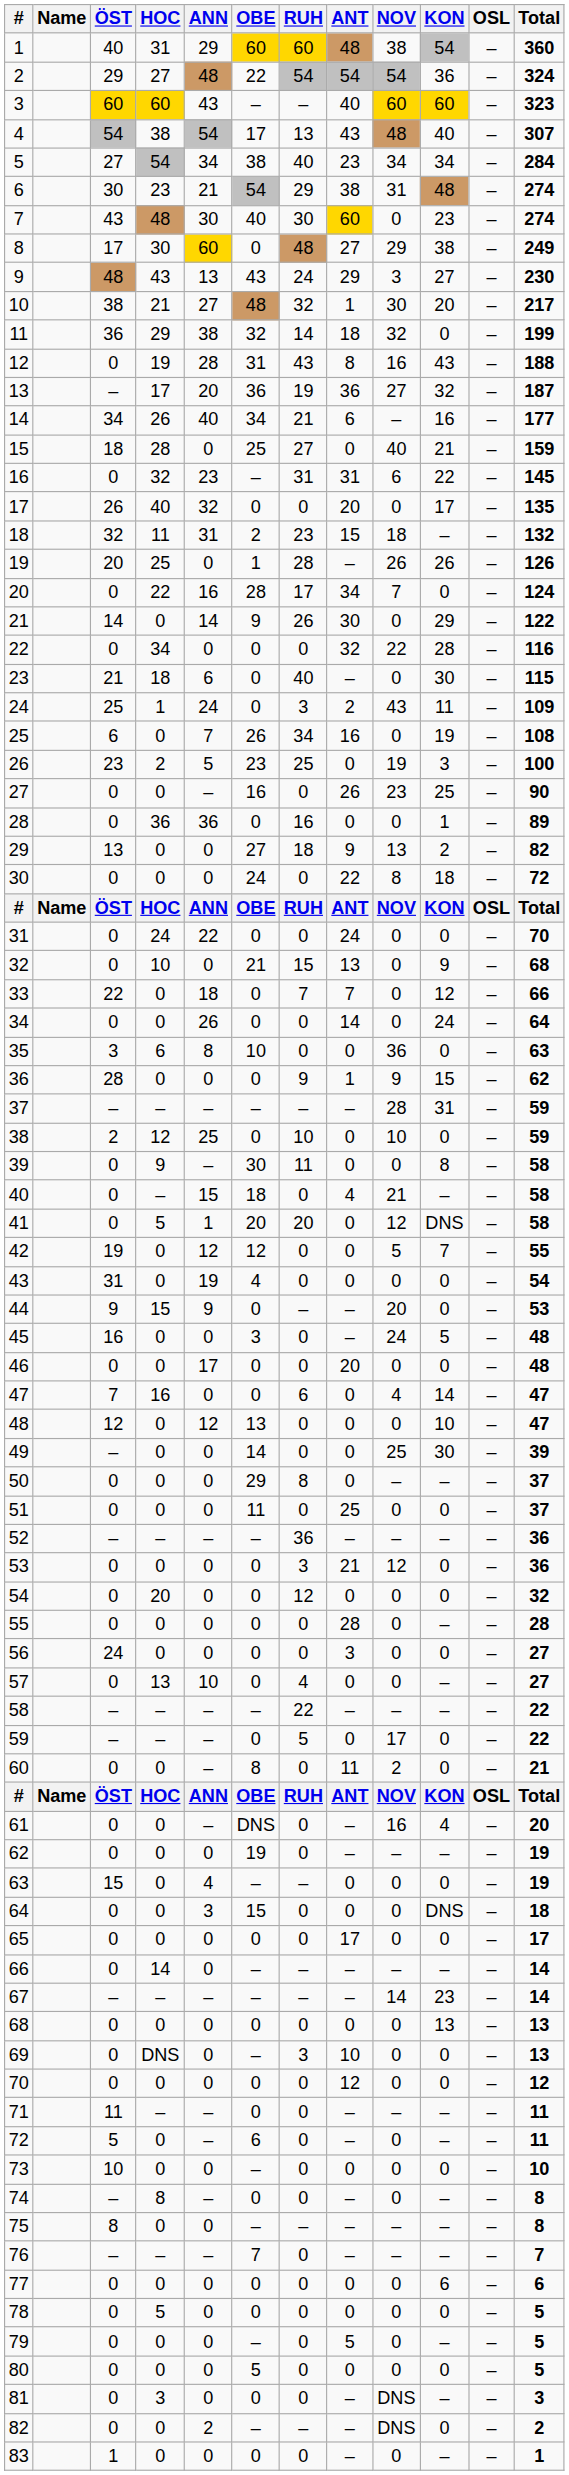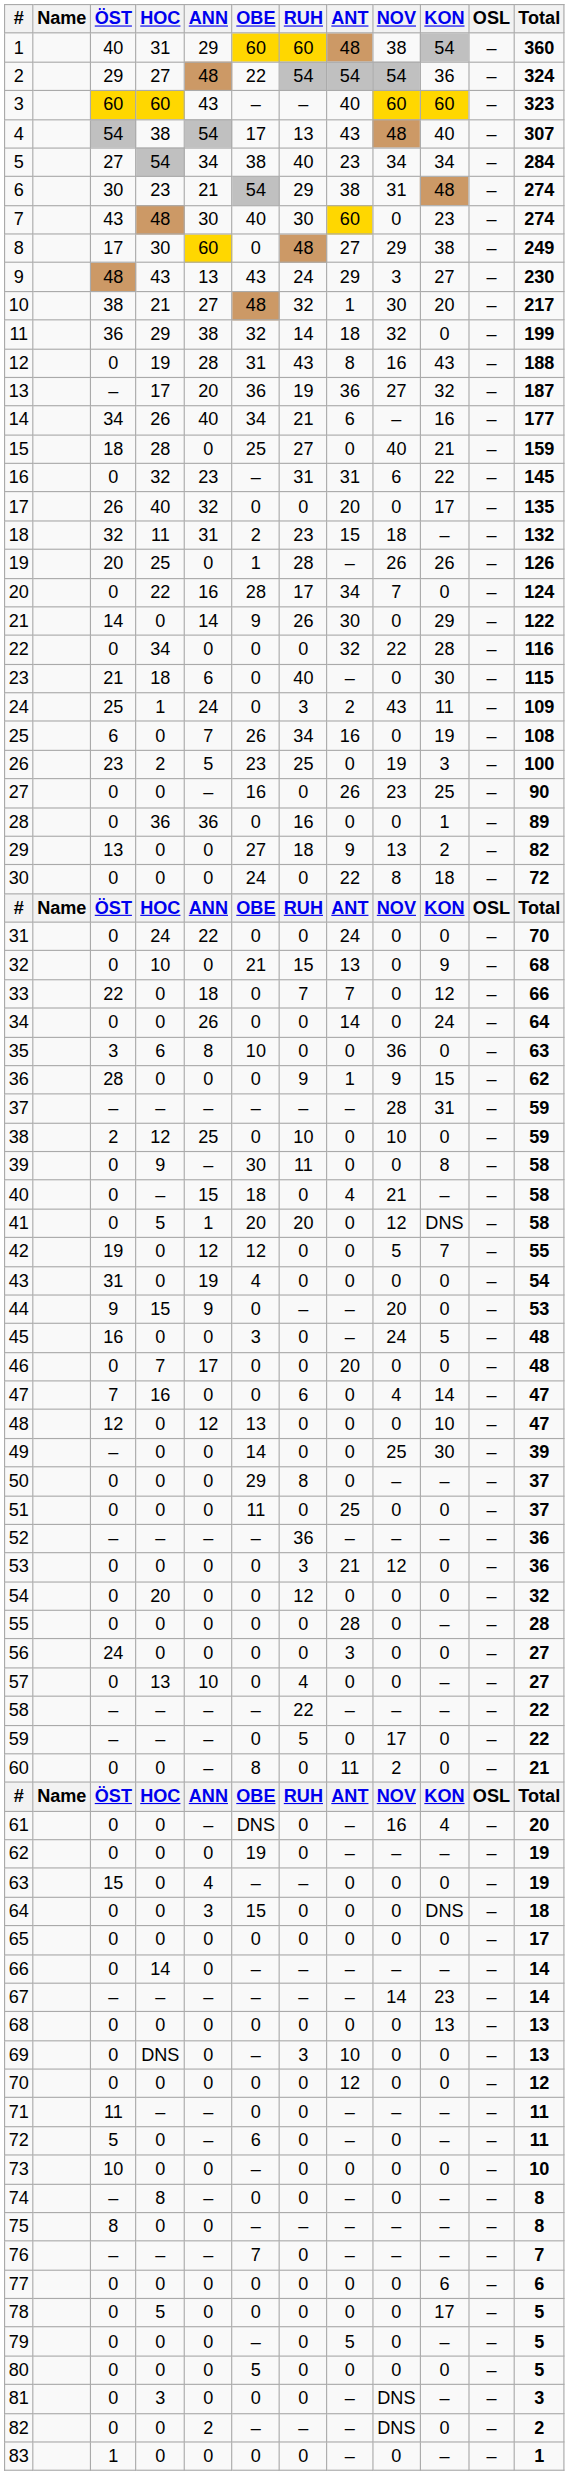 <table class="wikitable sortable" style="text-align:center;">
 <tr>
 <th>#</th>
 <th>Name</th>
 <th><a href='#'>ÖST</a></th>
 <th><a href='#'>HOC</a></th>
 <th><a href='#'>ANN</a></th>
 <th><a href='#'>OBE</a></th>
 <th><a href='#'>RUH</a></th>
 <th><a href='#'>ANT</a></th>
 <th><a href='#'>NOV</a></th>
 <th><a href='#'>KON</a></th>
 <th>OSL</th>
 <th><strong>Total</strong> </th>
 </tr>
 <tr>
 <td>1</td>
 <td align="left"></td>
 <td>40</td>
 <td>31</td>
 <td>29</td>
 <td bgcolor="gold">60</td>
 <td bgcolor="gold">60</td>
 <td bgcolor="CC9966">48</td>
 <td>38</td>
 <td bgcolor="silver">54</td>
 <td>–</td>
 <td><strong>360</strong></td>
 </tr>
 <tr>
 <td>2</td>
 <td align="left"></td>
 <td>29</td>
 <td>27</td>
 <td bgcolor="CC9966">48</td>
 <td>22</td>
 <td bgcolor="silver">54</td>
 <td bgcolor="silver">54</td>
 <td bgcolor="silver">54</td>
 <td>36</td>
 <td>–</td>
 <td><strong>324</strong></td>
 </tr>
 <tr>
 <td>3</td>
 <td align="left"></td>
 <td bgcolor="gold">60</td>
 <td bgcolor="gold">60</td>
 <td>43</td>
 <td>–</td>
 <td>–</td>
 <td>40</td>
 <td bgcolor="gold">60</td>
 <td bgcolor="gold">60</td>
 <td>–</td>
 <td><strong>323</strong></td>
 </tr>
 <tr>
 <td>4</td>
 <td align="left"></td>
 <td bgcolor="silver">54</td>
 <td>38</td>
 <td bgcolor="silver">54</td>
 <td>17</td>
 <td>13</td>
 <td>43</td>
 <td bgcolor="CC9966">48</td>
 <td>40</td>
 <td>–</td>
 <td><strong>307</strong></td>
 </tr>
 <tr>
 <td>5</td>
 <td align="left"></td>
 <td>27</td>
 <td bgcolor="silver">54</td>
 <td>34</td>
 <td>38</td>
 <td>40</td>
 <td>23</td>
 <td>34</td>
 <td>34</td>
 <td>–</td>
 <td><strong>284</strong></td>
 </tr>
 <tr>
 <td>6</td>
 <td align="left"></td>
 <td>30</td>
 <td>23</td>
 <td>21</td>
 <td bgcolor="silver">54</td>
 <td>29</td>
 <td>38</td>
 <td>31</td>
 <td bgcolor="CC9966">48</td>
 <td>–</td>
 <td><strong>274</strong></td>
 </tr>
 <tr>
 <td>7</td>
 <td align="left"></td>
 <td>43</td>
 <td bgcolor="CC9966">48</td>
 <td>30</td>
 <td>40</td>
 <td>30</td>
 <td bgcolor="gold">60</td>
 <td>0</td>
 <td>23</td>
 <td>–</td>
 <td><strong>274</strong></td>
 </tr>
 <tr>
 <td>8</td>
 <td align="left"></td>
 <td>17</td>
 <td>30</td>
 <td bgcolor="gold">60</td>
 <td>0</td>
 <td bgcolor="CC9966">48</td>
 <td>27</td>
 <td>29</td>
 <td>38</td>
 <td>–</td>
 <td><strong>249</strong></td>
 </tr>
 <tr>
 <td>9</td>
 <td align="left"></td>
 <td bgcolor="CC9966">48</td>
 <td>43</td>
 <td>13</td>
 <td>43</td>
 <td>24</td>
 <td>29</td>
 <td>3</td>
 <td>27</td>
 <td>–</td>
 <td><strong>230</strong></td>
 </tr>
 <tr>
 <td>10</td>
 <td align="left"></td>
 <td>38</td>
 <td>21</td>
 <td>27</td>
 <td bgcolor="CC9966">48</td>
 <td>32</td>
 <td>1</td>
 <td>30</td>
 <td>20</td>
 <td>–</td>
 <td><strong>217</strong></td>
 </tr>
 <tr>
 <td>11</td>
 <td align="left"></td>
 <td>36</td>
 <td>29</td>
 <td>38</td>
 <td>32</td>
 <td>14</td>
 <td>18</td>
 <td>32</td>
 <td>0</td>
 <td>–</td>
 <td><strong>199</strong></td>
 </tr>
 <tr>
 <td>12</td>
 <td align="left"></td>
 <td>0</td>
 <td>19</td>
 <td>28</td>
 <td>31</td>
 <td>43</td>
 <td>8</td>
 <td>16</td>
 <td>43</td>
 <td>–</td>
 <td><strong>188</strong></td>
 </tr>
 <tr>
 <td>13</td>
 <td align="left"></td>
 <td>–</td>
 <td>17</td>
 <td>20</td>
 <td>36</td>
 <td>19</td>
 <td>36</td>
 <td>27</td>
 <td>32</td>
 <td>–</td>
 <td><strong>187</strong></td>
 </tr>
 <tr>
 <td>14</td>
 <td align="left"></td>
 <td>34</td>
 <td>26</td>
 <td>40</td>
 <td>34</td>
 <td>21</td>
 <td>6</td>
 <td>–</td>
 <td>16</td>
 <td>–</td>
 <td><strong>177</strong></td>
 </tr>
 <tr>
 <td>15</td>
 <td align="left"></td>
 <td>18</td>
 <td>28</td>
 <td>0</td>
 <td>25</td>
 <td>27</td>
 <td>0</td>
 <td>40</td>
 <td>21</td>
 <td>–</td>
 <td><strong>159</strong></td>
 </tr>
 <tr>
 <td>16</td>
 <td align="left"></td>
 <td>0</td>
 <td>32</td>
 <td>23</td>
 <td>–</td>
 <td>31</td>
 <td>31</td>
 <td>6</td>
 <td>22</td>
 <td>–</td>
 <td><strong>145</strong></td>
 </tr>
 <tr>
 <td>17</td>
 <td align="left"></td>
 <td>26</td>
 <td>40</td>
 <td>32</td>
 <td>0</td>
 <td>0</td>
 <td>20</td>
 <td>0</td>
 <td>17</td>
 <td>–</td>
 <td><strong>135</strong></td>
 </tr>
 <tr>
 <td>18</td>
 <td align="left"></td>
 <td>32</td>
 <td>11</td>
 <td>31</td>
 <td>2</td>
 <td>23</td>
 <td>15</td>
 <td>18</td>
 <td>–</td>
 <td>–</td>
 <td><strong>132</strong></td>
 </tr>
 <tr>
 <td>19</td>
 <td align="left"></td>
 <td>20</td>
 <td>25</td>
 <td>0</td>
 <td>1</td>
 <td>28</td>
 <td>–</td>
 <td>26</td>
 <td>26</td>
 <td>–</td>
 <td><strong>126</strong></td>
 </tr>
 <tr>
 <td>20</td>
 <td align="left"></td>
 <td>0</td>
 <td>22</td>
 <td>16</td>
 <td>28</td>
 <td>17</td>
 <td>34</td>
 <td>7</td>
 <td>0</td>
 <td>–</td>
 <td><strong>124</strong></td>
 </tr>
 <tr>
 <td>21</td>
 <td align="left"></td>
 <td>14</td>
 <td>0</td>
 <td>14</td>
 <td>9</td>
 <td>26</td>
 <td>30</td>
 <td>0</td>
 <td>29</td>
 <td>–</td>
 <td><strong>122</strong></td>
 </tr>
 <tr>
 <td>22</td>
 <td align="left"></td>
 <td>0</td>
 <td>34</td>
 <td>0</td>
 <td>0</td>
 <td>0</td>
 <td>32</td>
 <td>22</td>
 <td>28</td>
 <td>–</td>
 <td><strong>116</strong></td>
 </tr>
 <tr>
 <td>23</td>
 <td align="left"></td>
 <td>21</td>
 <td>18</td>
 <td>6</td>
 <td>0</td>
 <td>40</td>
 <td>–</td>
 <td>0</td>
 <td>30</td>
 <td>–</td>
 <td><strong>115</strong></td>
 </tr>
 <tr>
 <td>24</td>
 <td align="left"></td>
 <td>25</td>
 <td>1</td>
 <td>24</td>
 <td>0</td>
 <td>3</td>
 <td>2</td>
 <td>43</td>
 <td>11</td>
 <td>–</td>
 <td><strong>109</strong></td>
 </tr>
 <tr>
 <td>25</td>
 <td align="left"></td>
 <td>6</td>
 <td>0</td>
 <td>7</td>
 <td>26</td>
 <td>34</td>
 <td>16</td>
 <td>0</td>
 <td>19</td>
 <td>–</td>
 <td><strong>108</strong></td>
 </tr>
 <tr>
 <td>26</td>
 <td align="left"></td>
 <td>23</td>
 <td>2</td>
 <td>5</td>
 <td>23</td>
 <td>25</td>
 <td>0</td>
 <td>19</td>
 <td>3</td>
 <td>–</td>
 <td><strong>100</strong></td>
 </tr>
 <tr>
 <td>27</td>
 <td align="left"></td>
 <td>0</td>
 <td>0</td>
 <td>–</td>
 <td>16</td>
 <td>0</td>
 <td>26</td>
 <td>23</td>
 <td>25</td>
 <td>–</td>
 <td><strong>90</strong></td>
 </tr>
 <tr>
 <td>28</td>
 <td align="left"></td>
 <td>0</td>
 <td>36</td>
 <td>36</td>
 <td>0</td>
 <td>16</td>
 <td>0</td>
 <td>0</td>
 <td>1</td>
 <td>–</td>
 <td><strong>89</strong></td>
 </tr>
 <tr>
 <td>29</td>
 <td align="left"></td>
 <td>13</td>
 <td>0</td>
 <td>0</td>
 <td>27</td>
 <td>18</td>
 <td>9</td>
 <td>13</td>
 <td>2</td>
 <td>–</td>
 <td><strong>82</strong></td>
 </tr>
 <tr>
 <td>30</td>
 <td align="left"></td>
 <td>0</td>
 <td>0</td>
 <td>0</td>
 <td>24</td>
 <td>0</td>
 <td>22</td>
 <td>8</td>
 <td>18</td>
 <td>–</td>
 <td><strong>72</strong></td>
 </tr>
 <tr>
 <th>#</th>
 <th>Name</th>
 <th><a href='#'>ÖST</a></th>
 <th><a href='#'>HOC</a></th>
 <th><a href='#'>ANN</a></th>
 <th><a href='#'>OBE</a></th>
 <th><a href='#'>RUH</a></th>
 <th><a href='#'>ANT</a></th>
 <th><a href='#'>NOV</a></th>
 <th><a href='#'>KON</a></th>
 <th>OSL</th>
 <th><strong>Total</strong></th>
 </tr>
 <tr>
 <td>31</td>
 <td align="left"></td>
 <td>0</td>
 <td>24</td>
 <td>22</td>
 <td>0</td>
 <td>0</td>
 <td>24</td>
 <td>0</td>
 <td>0</td>
 <td>–</td>
 <td><strong>70</strong></td>
 </tr>
 <tr>
 <td>32</td>
 <td align="left"></td>
 <td>0</td>
 <td>10</td>
 <td>0</td>
 <td>21</td>
 <td>15</td>
 <td>13</td>
 <td>0</td>
 <td>9</td>
 <td>–</td>
 <td><strong>68</strong></td>
 </tr>
 <tr>
 <td>33</td>
 <td align="left"></td>
 <td>22</td>
 <td>0</td>
 <td>18</td>
 <td>0</td>
 <td>7</td>
 <td>7</td>
 <td>0</td>
 <td>12</td>
 <td>–</td>
 <td><strong>66</strong></td>
 </tr>
 <tr>
 <td>34</td>
 <td align="left"></td>
 <td>0</td>
 <td>0</td>
 <td>26</td>
 <td>0</td>
 <td>0</td>
 <td>14</td>
 <td>0</td>
 <td>24</td>
 <td>–</td>
 <td><strong>64</strong></td>
 </tr>
 <tr>
 <td>35</td>
 <td align="left"></td>
 <td>3</td>
 <td>6</td>
 <td>8</td>
 <td>10</td>
 <td>0</td>
 <td>0</td>
 <td>36</td>
 <td>0</td>
 <td>–</td>
 <td><strong>63</strong></td>
 </tr>
 <tr>
 <td>36</td>
 <td align="left"></td>
 <td>28</td>
 <td>0</td>
 <td>0</td>
 <td>0</td>
 <td>9</td>
 <td>1</td>
 <td>9</td>
 <td>15</td>
 <td>–</td>
 <td><strong>62</strong></td>
 </tr>
 <tr>
 <td>37</td>
 <td align="left"></td>
 <td>–</td>
 <td>–</td>
 <td>–</td>
 <td>–</td>
 <td>–</td>
 <td>–</td>
 <td>28</td>
 <td>31</td>
 <td>–</td>
 <td><strong>59</strong></td>
 </tr>
 <tr>
 <td>38</td>
 <td align="left"></td>
 <td>2</td>
 <td>12</td>
 <td>25</td>
 <td>0</td>
 <td>10</td>
 <td>0</td>
 <td>10</td>
 <td>0</td>
 <td>–</td>
 <td><strong>59</strong></td>
 </tr>
 <tr>
 <td>39</td>
 <td align="left"></td>
 <td>0</td>
 <td>9</td>
 <td>–</td>
 <td>30</td>
 <td>11</td>
 <td>0</td>
 <td>0</td>
 <td>8</td>
 <td>–</td>
 <td><strong>58</strong></td>
 </tr>
 <tr>
 <td>40</td>
 <td align="left"></td>
 <td>0</td>
 <td>–</td>
 <td>15</td>
 <td>18</td>
 <td>0</td>
 <td>4</td>
 <td>21</td>
 <td>–</td>
 <td>–</td>
 <td><strong>58</strong></td>
 </tr>
 <tr>
 <td>41</td>
 <td align="left"></td>
 <td>0</td>
 <td>5</td>
 <td>1</td>
 <td>20</td>
 <td>20</td>
 <td>0</td>
 <td>12</td>
 <td>DNS</td>
 <td>–</td>
 <td><strong>58</strong></td>
 </tr>
 <tr>
 <td>42</td>
 <td align="left"></td>
 <td>19</td>
 <td>0</td>
 <td>12</td>
 <td>12</td>
 <td>0</td>
 <td>0</td>
 <td>5</td>
 <td>7</td>
 <td>–</td>
 <td><strong>55</strong></td>
 </tr>
 <tr>
 <td>43</td>
 <td align="left"></td>
 <td>31</td>
 <td>0</td>
 <td>19</td>
 <td>4</td>
 <td>0</td>
 <td>0</td>
 <td>0</td>
 <td>0</td>
 <td>–</td>
 <td><strong>54</strong></td>
 </tr>
 <tr>
 <td>44</td>
 <td align="left"></td>
 <td>9</td>
 <td>15</td>
 <td>9</td>
 <td>0</td>
 <td>–</td>
 <td>–</td>
 <td>20</td>
 <td>0</td>
 <td>–</td>
 <td><strong>53</strong></td>
 </tr>
 <tr>
 <td>45</td>
 <td align="left"></td>
 <td>16</td>
 <td>0</td>
 <td>0</td>
 <td>3</td>
 <td>0</td>
 <td>–</td>
 <td>24</td>
 <td>5</td>
 <td>–</td>
 <td><strong>48</strong></td>
 </tr>
 <tr>
 <td>46</td>
 <td align="left"></td>
 <td>0</td>
-<td>0</td>
+<td>7</td>
 <td>17</td>
 <td>0</td>
 <td>0</td>
 <td>20</td>
 <td>0</td>
 <td>0</td>
 <td>–</td>
 <td><strong>48</strong></td>
 </tr>
 <tr>
 <td>47</td>
 <td align="left"></td>
 <td>7</td>
 <td>16</td>
 <td>0</td>
 <td>0</td>
 <td>6</td>
 <td>0</td>
 <td>4</td>
 <td>14</td>
 <td>–</td>
 <td><strong>47</strong></td>
 </tr>
 <tr>
 <td>48</td>
 <td align="left"></td>
 <td>12</td>
 <td>0</td>
 <td>12</td>
 <td>13</td>
 <td>0</td>
 <td>0</td>
 <td>0</td>
 <td>10</td>
 <td>–</td>
 <td><strong>47</strong></td>
 </tr>
 <tr>
 <td>49</td>
 <td align="left"></td>
 <td>–</td>
 <td>0</td>
 <td>0</td>
 <td>14</td>
 <td>0</td>
 <td>0</td>
 <td>25</td>
 <td>30</td>
 <td>–</td>
 <td><strong>39</strong></td>
 </tr>
 <tr>
 <td>50</td>
 <td align="left"></td>
 <td>0</td>
 <td>0</td>
 <td>0</td>
 <td>29</td>
 <td>8</td>
 <td>0</td>
 <td>–</td>
 <td>–</td>
 <td>–</td>
 <td><strong>37</strong></td>
 </tr>
 <tr>
 <td>51</td>
 <td align="left"></td>
 <td>0</td>
 <td>0</td>
 <td>0</td>
 <td>11</td>
 <td>0</td>
 <td>25</td>
 <td>0</td>
 <td>0</td>
 <td>–</td>
 <td><strong>37</strong></td>
 </tr>
 <tr>
 <td>52</td>
 <td align="left"></td>
 <td>–</td>
 <td>–</td>
 <td>–</td>
 <td>–</td>
 <td>36</td>
 <td>–</td>
 <td>–</td>
 <td>–</td>
 <td>–</td>
 <td><strong>36</strong></td>
 </tr>
 <tr>
 <td>53</td>
 <td align="left"></td>
 <td>0</td>
 <td>0</td>
 <td>0</td>
 <td>0</td>
 <td>3</td>
 <td>21</td>
 <td>12</td>
 <td>0</td>
 <td>–</td>
 <td><strong>36</strong></td>
 </tr>
 <tr>
 <td>54</td>
 <td align="left"></td>
 <td>0</td>
 <td>20</td>
 <td>0</td>
 <td>0</td>
 <td>12</td>
 <td>0</td>
 <td>0</td>
 <td>0</td>
 <td>–</td>
 <td><strong>32</strong></td>
 </tr>
 <tr>
 <td>55</td>
 <td align="left"></td>
 <td>0</td>
 <td>0</td>
 <td>0</td>
 <td>0</td>
 <td>0</td>
 <td>28</td>
 <td>0</td>
 <td>–</td>
 <td>–</td>
 <td><strong>28</strong></td>
 </tr>
 <tr>
 <td>56</td>
 <td align="left"></td>
 <td>24</td>
 <td>0</td>
 <td>0</td>
 <td>0</td>
 <td>0</td>
 <td>3</td>
 <td>0</td>
 <td>0</td>
 <td>–</td>
 <td><strong>27</strong></td>
 </tr>
 <tr>
 <td>57</td>
 <td align="left"></td>
 <td>0</td>
 <td>13</td>
 <td>10</td>
 <td>0</td>
 <td>4</td>
 <td>0</td>
 <td>0</td>
 <td>–</td>
 <td>–</td>
 <td><strong>27</strong></td>
 </tr>
 <tr>
 <td>58</td>
 <td align="left"></td>
 <td>–</td>
 <td>–</td>
 <td>–</td>
 <td>–</td>
 <td>22</td>
 <td>–</td>
 <td>–</td>
 <td>–</td>
 <td>–</td>
 <td><strong>22</strong></td>
 </tr>
 <tr>
 <td>59</td>
 <td align="left"></td>
 <td>–</td>
 <td>–</td>
 <td>–</td>
 <td>0</td>
 <td>5</td>
 <td>0</td>
 <td>17</td>
 <td>0</td>
 <td>–</td>
 <td><strong>22</strong></td>
 </tr>
 <tr>
 <td>60</td>
 <td align="left"></td>
 <td>0</td>
 <td>0</td>
 <td>–</td>
 <td>8</td>
 <td>0</td>
 <td>11</td>
 <td>2</td>
 <td>0</td>
 <td>–</td>
 <td><strong>21</strong></td>
 </tr>
 <tr>
 <th>#</th>
 <th>Name</th>
 <th><a href='#'>ÖST</a></th>
 <th><a href='#'>HOC</a></th>
 <th><a href='#'>ANN</a></th>
 <th><a href='#'>OBE</a></th>
 <th><a href='#'>RUH</a></th>
 <th><a href='#'>ANT</a></th>
 <th><a href='#'>NOV</a></th>
 <th><a href='#'>KON</a></th>
 <th>OSL</th>
 <th><strong>Total</strong></th>
 </tr>
 <tr>
 <td>61</td>
 <td align="left"></td>
 <td>0</td>
 <td>0</td>
 <td>–</td>
 <td>DNS</td>
 <td>0</td>
 <td>–</td>
 <td>16</td>
 <td>4</td>
 <td>–</td>
 <td><strong>20</strong></td>
 </tr>
 <tr>
 <td>62</td>
 <td align="left"></td>
 <td>0</td>
 <td>0</td>
 <td>0</td>
 <td>19</td>
 <td>0</td>
 <td>–</td>
 <td>–</td>
 <td>–</td>
 <td>–</td>
 <td><strong>19</strong></td>
 </tr>
 <tr>
 <td>63</td>
 <td align="left"></td>
 <td>15</td>
 <td>0</td>
 <td>4</td>
 <td>–</td>
 <td>–</td>
 <td>0</td>
 <td>0</td>
 <td>0</td>
 <td>–</td>
 <td><strong>19</strong></td>
 </tr>
 <tr>
 <td>64</td>
 <td align="left"></td>
 <td>0</td>
 <td>0</td>
 <td>3</td>
 <td>15</td>
 <td>0</td>
 <td>0</td>
 <td>0</td>
 <td>DNS</td>
 <td>–</td>
 <td><strong>18</strong></td>
 </tr>
 <tr>
 <td>65</td>
 <td align="left"></td>
 <td>0</td>
 <td>0</td>
 <td>0</td>
 <td>0</td>
 <td>0</td>
-<td>17</td>
+<td>0</td>
 <td>0</td>
 <td>0</td>
 <td>–</td>
 <td><strong>17</strong></td>
 </tr>
 <tr>
 <td>66</td>
 <td align="left"></td>
 <td>0</td>
 <td>14</td>
 <td>0</td>
 <td>–</td>
 <td>–</td>
 <td>–</td>
 <td>–</td>
 <td>–</td>
 <td>–</td>
 <td><strong>14</strong></td>
 </tr>
 <tr>
 <td>67</td>
 <td align="left"></td>
 <td>–</td>
 <td>–</td>
 <td>–</td>
 <td>–</td>
 <td>–</td>
 <td>–</td>
 <td>14</td>
 <td>23</td>
 <td>–</td>
 <td><strong>14</strong></td>
 </tr>
 <tr>
 <td>68</td>
 <td align="left"></td>
 <td>0</td>
 <td>0</td>
 <td>0</td>
 <td>0</td>
 <td>0</td>
 <td>0</td>
 <td>0</td>
 <td>13</td>
 <td>–</td>
 <td><strong>13</strong></td>
 </tr>
 <tr>
 <td>69</td>
 <td align="left"></td>
 <td>0</td>
 <td>DNS</td>
 <td>0</td>
 <td>–</td>
 <td>3</td>
 <td>10</td>
 <td>0</td>
 <td>0</td>
 <td>–</td>
 <td><strong>13</strong></td>
 </tr>
 <tr>
 <td>70</td>
 <td align="left"></td>
 <td>0</td>
 <td>0</td>
 <td>0</td>
 <td>0</td>
 <td>0</td>
 <td>12</td>
 <td>0</td>
 <td>0</td>
 <td>–</td>
 <td><strong>12</strong></td>
 </tr>
 <tr>
 <td>71</td>
 <td align="left"></td>
 <td>11</td>
 <td>–</td>
 <td>–</td>
 <td>0</td>
 <td>0</td>
 <td>–</td>
 <td>–</td>
 <td>–</td>
 <td>–</td>
 <td><strong>11</strong></td>
 </tr>
 <tr>
 <td>72</td>
 <td align="left"></td>
 <td>5</td>
 <td>0</td>
 <td>–</td>
 <td>6</td>
 <td>0</td>
 <td>–</td>
 <td>0</td>
 <td>–</td>
 <td>–</td>
 <td><strong>11</strong></td>
 </tr>
 <tr>
 <td>73</td>
 <td align="left"></td>
 <td>10</td>
 <td>0</td>
 <td>0</td>
 <td>–</td>
 <td>0</td>
 <td>0</td>
 <td>0</td>
 <td>0</td>
 <td>–</td>
 <td><strong>10</strong></td>
 </tr>
 <tr>
 <td>74</td>
 <td align="left"></td>
 <td>–</td>
 <td>8</td>
 <td>–</td>
 <td>0</td>
 <td>0</td>
 <td>–</td>
 <td>0</td>
 <td>–</td>
 <td>–</td>
 <td><strong>8</strong></td>
 </tr>
 <tr>
 <td>75</td>
 <td align="left"></td>
 <td>8</td>
 <td>0</td>
 <td>0</td>
 <td>–</td>
 <td>–</td>
 <td>–</td>
 <td>–</td>
 <td>–</td>
 <td>–</td>
 <td><strong>8</strong></td>
 </tr>
 <tr>
 <td>76</td>
 <td align="left"></td>
 <td>–</td>
 <td>–</td>
 <td>–</td>
 <td>7</td>
 <td>0</td>
 <td>–</td>
 <td>–</td>
 <td>–</td>
 <td>–</td>
 <td><strong>7</strong></td>
 </tr>
 <tr>
 <td>77</td>
 <td align="left"></td>
 <td>0</td>
 <td>0</td>
 <td>0</td>
 <td>0</td>
 <td>0</td>
 <td>0</td>
 <td>0</td>
 <td>6</td>
 <td>–</td>
 <td><strong>6</strong></td>
 </tr>
 <tr>
 <td>78</td>
 <td align="left"></td>
 <td>0</td>
 <td>5</td>
 <td>0</td>
 <td>0</td>
 <td>0</td>
 <td>0</td>
 <td>0</td>
-<td>0</td>
+<td>17</td>
 <td>–</td>
 <td><strong>5</strong></td>
 </tr>
 <tr>
 <td>79</td>
 <td align="left"></td>
 <td>0</td>
 <td>0</td>
 <td>0</td>
 <td>–</td>
 <td>0</td>
 <td>5</td>
 <td>0</td>
 <td>–</td>
 <td>–</td>
 <td><strong>5</strong></td>
 </tr>
 <tr>
 <td>80</td>
 <td align="left"></td>
 <td>0</td>
 <td>0</td>
 <td>0</td>
 <td>5</td>
 <td>0</td>
 <td>0</td>
 <td>0</td>
 <td>0</td>
 <td>–</td>
 <td><strong>5</strong></td>
 </tr>
 <tr>
 <td>81</td>
 <td align="left"></td>
 <td>0</td>
 <td>3</td>
 <td>0</td>
 <td>0</td>
 <td>0</td>
 <td>–</td>
 <td>DNS</td>
 <td>–</td>
 <td>–</td>
 <td><strong>3</strong></td>
 </tr>
 <tr>
 <td>82</td>
 <td align="left"></td>
 <td>0</td>
 <td>0</td>
 <td>2</td>
 <td>–</td>
 <td>–</td>
 <td>–</td>
 <td>DNS</td>
 <td>0</td>
 <td>–</td>
 <td><strong>2</strong></td>
 </tr>
 <tr>
 <td>83</td>
 <td align="left"></td>
 <td>1</td>
 <td>0</td>
 <td>0</td>
 <td>0</td>
 <td>0</td>
 <td>–</td>
 <td>0</td>
 <td>–</td>
 <td>–</td>
 <td><strong>1</strong></td>
 </tr>
 </table>
